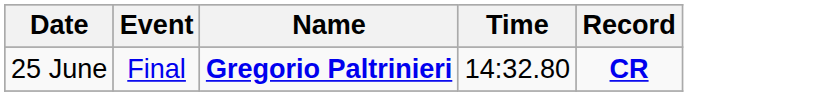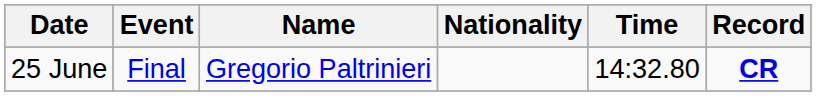 <table class="wikitable" style=text-align:center>
 <tr>
 <th>Date</th>
 <th>Event</th>
 <th>Name</th>
+<th>Nationality</th>
 <th>Time</th>
 <th>Record</th>
 </tr>
 <tr>
 <td>25 June</td>
 <td><a href='#'>Final</a></td>
-<td align=left><strong><a href='#'>Gregorio Paltrinieri</a></strong></td>
+<td align=left><a href='#'>Gregorio Paltrinieri</a></td>
+<td align=left></td>
 <td>14:32.80</td>
 <td><strong><a href='#'>CR</a></strong></td>
 </tr>
 </table>
